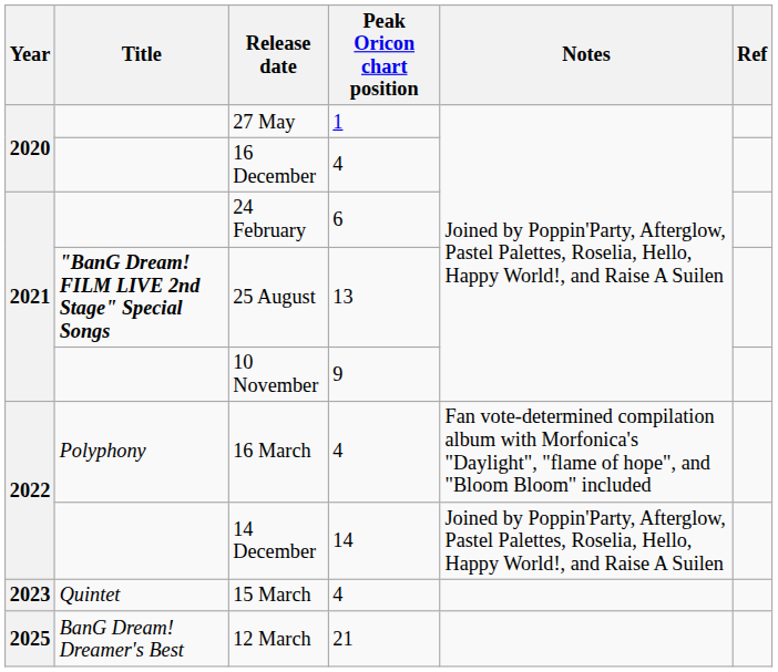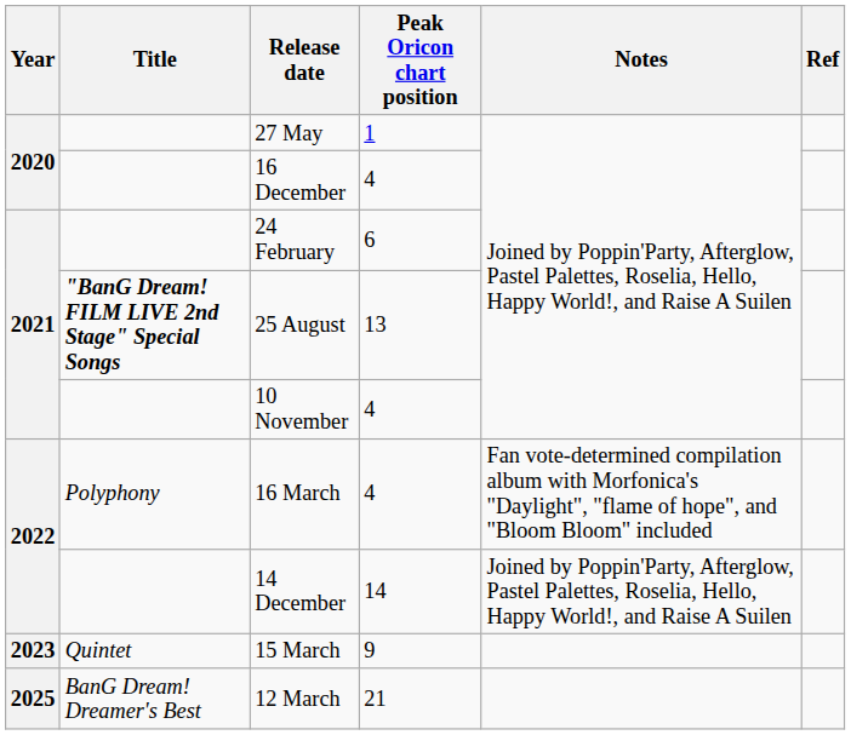 <table class="wikitable plainrowheaders" text-align: center>
 <tr>
 <th>Year</th>
 <th>Title</th>
 <th>Release date</th>
 <th>Peak <a href='#'>Oricon chart</a> position</th>
 <th>Notes</th>
 <th>Ref</th>
 </tr>
 <tr>
 <th scope="row" rowspan=2>2020</th>
 <td></td>
 <td>27 May</td>
 <td><a href='#'>1</a></td>
 <td rowspan=5>Joined by Poppin'Party, Afterglow, Pastel Palettes, Roselia, Hello, Happy World!, and Raise A Suilen</td>
 <td></td>
 </tr>
 <tr>
 <td></td>
 <td>16 December</td>
 <td>4</td>
 <td></td>
 </tr>
 <tr>
 <th scope="row" rowspan=3>2021</th>
 <td></td>
 <td>24 February</td>
 <td>6</td>
 <td></td>
 </tr>
 <tr>
 <td><strong><em>"BanG Dream! FILM LIVE 2nd Stage" Special Songs</em></strong></td>
 <td>25 August</td>
 <td>13</td>
 <td></td>
 </tr>
 <tr>
 <td></td>
 <td>10 November</td>
-<td>9</td>
+<td>4</td>
 <td></td>
 </tr>
 <tr>
 <th scope="row" rowspan=2>2022</th>
 <td><em>Polyphony</em></td>
 <td>16 March</td>
 <td>4</td>
 <td>Fan vote-determined compilation album with Morfonica's "Daylight", "flame of hope", and "Bloom Bloom" included</td>
 <td></td>
 </tr>
 <tr>
 <td></td>
 <td>14 December</td>
 <td>14</td>
 <td>Joined by Poppin'Party, Afterglow, Pastel Palettes, Roselia, Hello, Happy World!, and Raise A Suilen</td>
 <td></td>
 </tr>
 <tr>
 <th scope="row">2023</th>
 <td><em>Quintet</em></td>
 <td>15 March</td>
-<td>4</td>
+<td>9</td>
 <td></td>
 <td></td>
 </tr>
 <tr>
 <th scope="row">2025</th>
 <td><em>BanG Dream! Dreamer's Best</em></td>
 <td>12 March</td>
 <td>21</td>
 <td></td>
 <td></td>
 </tr>
 </table>
